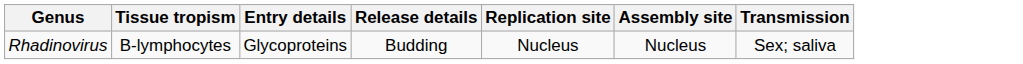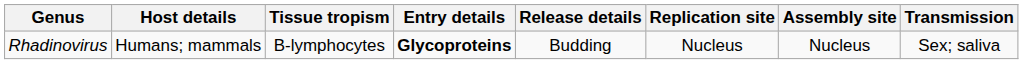 <table class="wikitable sortable" style="text-align:center">
 <tr>
 <th>Genus</th>
+<th>Host details</th>
 <th>Tissue tropism</th>
 <th>Entry details</th>
 <th>Release details</th>
 <th>Replication site</th>
 <th>Assembly site</th>
 <th>Transmission</th>
 </tr>
 <tr>
 <td><em>Rhadinovirus</em></td>
+<td>Humans; mammals</td>
 <td>B-lymphocytes</td>
-<td>Glycoproteins</td>
+<td><strong>Glycoproteins</strong></td>
 <td>Budding</td>
 <td>Nucleus</td>
 <td>Nucleus</td>
 <td>Sex; saliva</td>
 </tr>
 </table>
